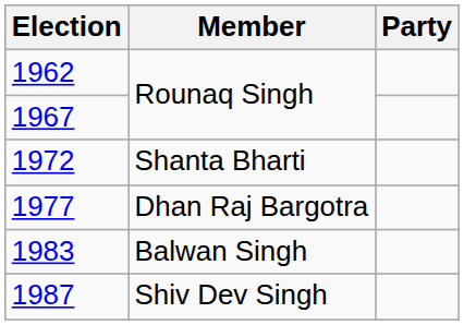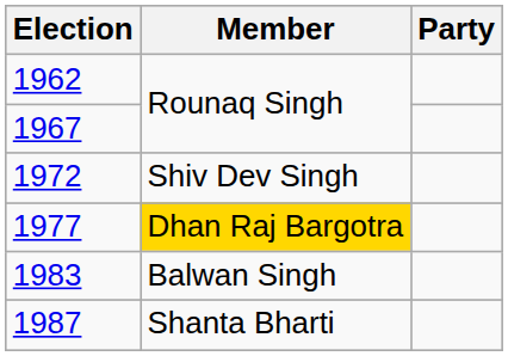 <table class="wikitable sortable">
 <tr>
 <th>Election</th>
 <th>Member</th>
 <th colspan=2>Party</th>
 </tr>
 <tr>
 <td><a href='#'>1962</a></td>
 <td rowspan=2>Rounaq Singh</td>
 <td></td>
 </tr>
 <tr>
 <td><a href='#'>1967</a></td>
 <td></td>
 </tr>
 <tr>
 <td><a href='#'>1972</a></td>
-<td>Shanta Bharti</td>
+<td>Shiv Dev Singh</td>
 </tr>
 <tr>
 <td><a href='#'>1977</a></td>
-<td>Dhan Raj Bargotra</td>
+<td style="background: gold;">Dhan Raj Bargotra</td>
 <td></td>
 </tr>
 <tr>
 <td><a href='#'>1983</a></td>
 <td>Balwan Singh</td>
 <td></td>
 </tr>
 <tr>
 <td><a href='#'>1987</a></td>
-<td>Shiv Dev Singh</td>
+<td>Shanta Bharti</td>
 </tr>
 </table>
